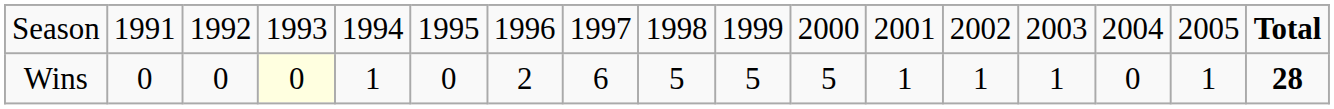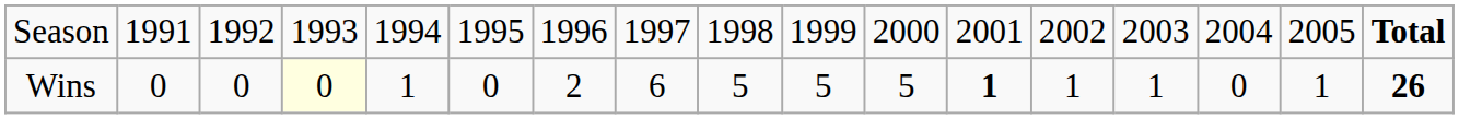 <table class="wikitable sortable">
 <tr>
 <td>Season</td>
 <td>1991</td>
 <td>1992</td>
 <td>1993</td>
 <td>1994</td>
 <td>1995</td>
 <td>1996</td>
 <td>1997</td>
 <td>1998</td>
 <td>1999</td>
 <td>2000</td>
 <td>2001</td>
 <td>2002</td>
 <td>2003</td>
 <td>2004</td>
 <td>2005</td>
 <td><strong>Total</strong></td>
 </tr>
 <tr align=center>
 <td>Wins</td>
 <td>0</td>
 <td>0</td>
 <td style="background: lightyellow;">0</td>
 <td>1</td>
 <td>0</td>
 <td>2</td>
 <td>6</td>
 <td>5</td>
 <td>5</td>
 <td>5</td>
-<td>1</td>
+<td><strong>1</strong></td>
 <td>1</td>
 <td>1</td>
 <td>0</td>
 <td>1</td>
-<td><strong>28</strong></td>
+<td><strong>26</strong></td>
 </tr>
 </table>
